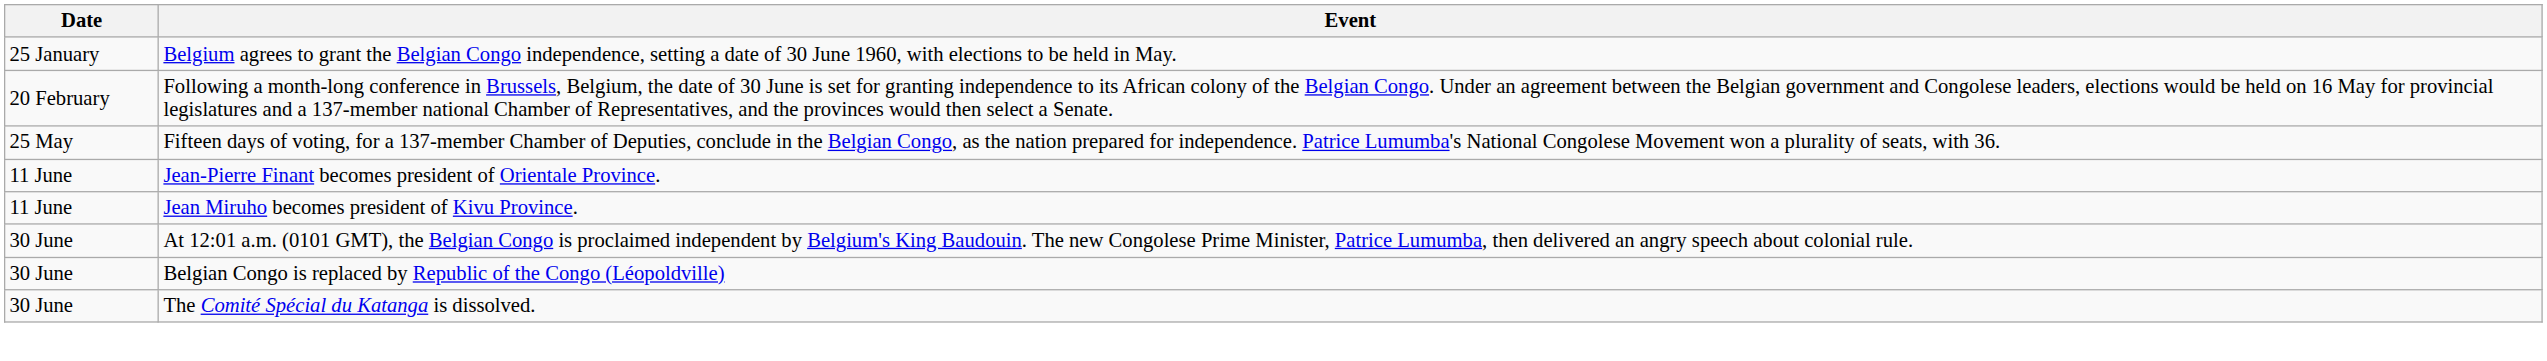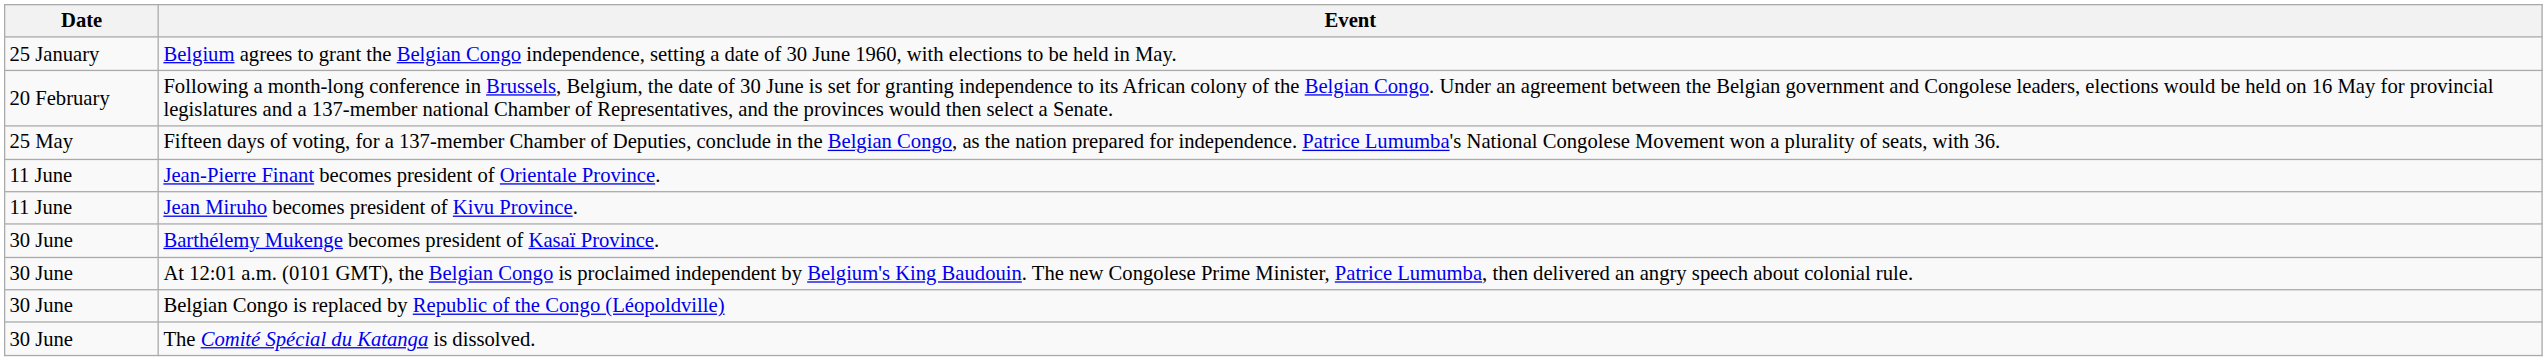 <table class=wikitable>
 <tr>
 <th style="width:7em">Date</th>
 <th>Event</th>
 </tr>
 <tr>
 <td>25 January</td>
 <td><a href='#'>Belgium</a> agrees to grant the <a href='#'>Belgian Congo</a> independence, setting a date of 30 June 1960, with elections to be held in May.</td>
 </tr>
 <tr>
 <td>20 February</td>
 <td>Following a month-long conference in <a href='#'>Brussels</a>, Belgium, the date of 30 June is set for granting independence to its African colony of the <a href='#'>Belgian Congo</a>. Under an agreement between the Belgian government and Congolese leaders, elections would be held on 16 May for provincial legislatures and a 137-member national Chamber of Representatives, and the provinces would then select a Senate.</td>
 </tr>
 <tr>
 <td>25 May</td>
 <td>Fifteen days of voting, for a 137-member Chamber of Deputies, conclude in the <a href='#'>Belgian Congo</a>, as the nation prepared for independence.  <a href='#'>Patrice Lumumba</a>'s National Congolese Movement won a plurality of seats, with 36.</td>
 </tr>
 <tr>
 <td>11 June</td>
 <td><a href='#'>Jean-Pierre Finant</a> becomes president of <a href='#'>Orientale Province</a>.</td>
 </tr>
 <tr>
 <td>11 June</td>
 <td><a href='#'>Jean Miruho</a> becomes president of <a href='#'>Kivu Province</a>.</td>
 </tr>
 <tr>
 <td>30 June</td>
+<td><a href='#'>Barthélemy Mukenge</a> becomes president of <a href='#'>Kasaï Province</a>.</td>
+</tr>
+<tr>
+<td>30 June</td>
 <td>At 12:01 a.m. (0101 GMT), the <a href='#'>Belgian Congo</a> is proclaimed independent by <a href='#'>Belgium's King Baudouin</a>.  The new Congolese Prime Minister, <a href='#'>Patrice Lumumba</a>, then delivered an angry speech about colonial rule.</td>
 </tr>
 <tr>
 <td>30 June</td>
 <td>Belgian Congo is replaced by <a href='#'>Republic of the Congo (Léopoldville)</a></td>
 </tr>
 <tr>
 <td>30 June</td>
 <td>The <em><a href='#'>Comité Spécial du Katanga</a></em> is dissolved.</td>
 </tr>
 </table>
